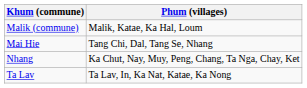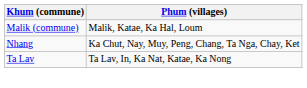 <table class="wikitable">
 <tr>
 <th><a href='#'>Khum</a> (commune)</th>
 <th><a href='#'>Phum</a> (villages)</th>
 </tr>
 <tr>
 <td><a href='#'>Malik (commune)</a></td>
 <td>Malik, Katae, Ka Hal, Loum</td>
 </tr>
 <tr>
-<td><a href='#'>Mai Hie</a></td>
-<td>Tang Chi, Dal, Tang Se, Nhang</td>
-</tr>
-<tr>
 <td><a href='#'>Nhang</a></td>
 <td>Ka Chut, Nay, Muy, Peng, Chang, Ta Nga, Chay, Ket</td>
 </tr>
 <tr>
 <td><a href='#'>Ta Lav</a></td>
 <td>Ta Lav, In, Ka Nat, Katae, Ka Nong</td>
 </tr>
 </table>
